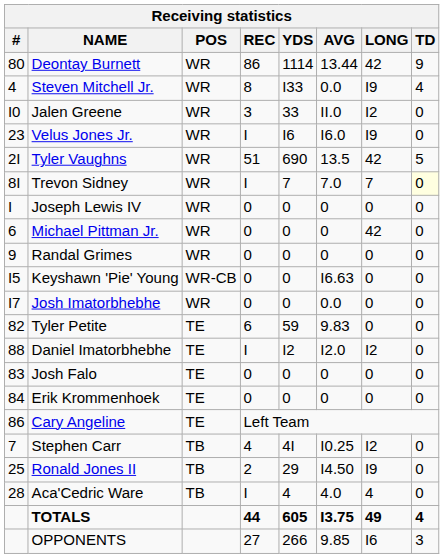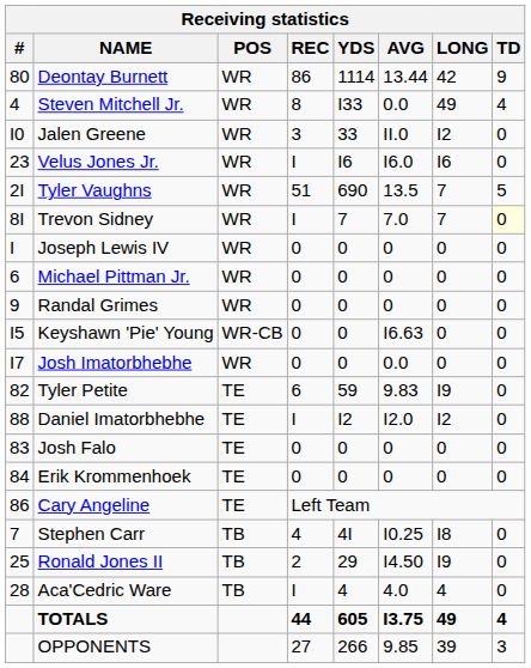 <table class="wikitable sortable collapsible collapsed">
 <tr>
 <th colspan="8">Receiving statistics</th>
 </tr>
 <tr>
 <th>#</th>
 <th>NAME</th>
 <th>POS</th>
 <th>REC</th>
 <th>YDS</th>
 <th>AVG</th>
 <th>LONG</th>
 <th>TD</th>
 </tr>
 <tr>
 <td>80</td>
 <td><a href='#'>Deontay Burnett</a></td>
 <td>WR</td>
 <td>86</td>
 <td>1114</td>
 <td>13.44</td>
 <td>42</td>
 <td>9</td>
 </tr>
 <tr>
 <td>4</td>
 <td><a href='#'>Steven Mitchell Jr.</a></td>
 <td>WR</td>
 <td>8</td>
 <td>I33</td>
 <td>0.0</td>
-<td>I9</td>
+<td>49</td>
 <td>4</td>
 </tr>
 <tr>
 <td>I0</td>
 <td>Jalen Greene</td>
 <td>WR</td>
 <td>3</td>
 <td>33</td>
 <td>II.0</td>
 <td>I2</td>
 <td>0</td>
 </tr>
 <tr>
 <td>23</td>
 <td><a href='#'>Velus Jones Jr.</a></td>
 <td>WR</td>
 <td>I</td>
 <td>I6</td>
 <td>I6.0</td>
-<td>I9</td>
+<td>I6</td>
 <td>0</td>
 </tr>
 <tr>
 <td>2I</td>
 <td><a href='#'>Tyler Vaughns</a></td>
 <td>WR</td>
 <td>51</td>
 <td>690</td>
 <td>13.5</td>
-<td>42</td>
+<td>7</td>
 <td>5</td>
 </tr>
 <tr>
 <td>8I</td>
 <td>Trevon Sidney</td>
 <td>WR</td>
 <td>I</td>
 <td>7</td>
 <td>7.0</td>
 <td>7</td>
 <td style="background: lightyellow;">0</td>
 </tr>
 <tr>
 <td>I</td>
 <td>Joseph Lewis IV</td>
 <td>WR</td>
 <td>0</td>
 <td>0</td>
 <td>0</td>
 <td>0</td>
 <td>0</td>
 </tr>
 <tr>
 <td>6</td>
 <td><a href='#'>Michael Pittman Jr.</a></td>
 <td>WR</td>
 <td>0</td>
 <td>0</td>
 <td>0</td>
-<td>42</td>
+<td>0</td>
 <td>0</td>
 </tr>
 <tr>
 <td>9</td>
 <td>Randal Grimes</td>
 <td>WR</td>
 <td>0</td>
 <td>0</td>
 <td>0</td>
 <td>0</td>
 <td>0</td>
 </tr>
 <tr>
 <td>I5</td>
 <td>Keyshawn 'Pie' Young</td>
 <td>WR-CB</td>
 <td>0</td>
 <td>0</td>
 <td>I6.63</td>
 <td>0</td>
 <td>0</td>
 </tr>
 <tr>
 <td>I7</td>
 <td><a href='#'>Josh Imatorbhebhe</a></td>
 <td>WR</td>
 <td>0</td>
 <td>0</td>
 <td>0.0</td>
 <td>0</td>
 <td>0</td>
 </tr>
 <tr>
 <td>82</td>
 <td>Tyler Petite</td>
 <td>TE</td>
 <td>6</td>
 <td>59</td>
 <td>9.83</td>
-<td>0</td>
+<td>I9</td>
 <td>0</td>
 </tr>
 <tr>
 <td>88</td>
 <td>Daniel Imatorbhebhe</td>
 <td>TE</td>
 <td>I</td>
 <td>I2</td>
 <td>I2.0</td>
 <td>I2</td>
 <td>0</td>
 </tr>
 <tr>
 <td>83</td>
 <td>Josh Falo</td>
 <td>TE</td>
 <td>0</td>
 <td>0</td>
 <td>0</td>
 <td>0</td>
 <td>0</td>
 </tr>
 <tr>
 <td>84</td>
 <td>Erik Krommenhoek</td>
 <td>TE</td>
 <td>0</td>
 <td>0</td>
 <td>0</td>
 <td>0</td>
 <td>0</td>
 </tr>
 <tr>
 <td>86</td>
 <td><a href='#'>Cary Angeline</a></td>
 <td>TE</td>
 <td colspan="5">Left Team</td>
 </tr>
 <tr>
 <td>7</td>
 <td>Stephen Carr</td>
 <td>TB</td>
 <td>4</td>
 <td>4I</td>
 <td>I0.25</td>
-<td>I2</td>
+<td>I8</td>
 <td>0</td>
 </tr>
 <tr>
 <td>25</td>
 <td><a href='#'>Ronald Jones II</a></td>
 <td>TB</td>
 <td>2</td>
 <td>29</td>
 <td>I4.50</td>
 <td>I9</td>
 <td>0</td>
 </tr>
 <tr>
 <td>28</td>
 <td>Aca'Cedric Ware</td>
 <td>TB</td>
 <td>I</td>
 <td>4</td>
 <td>4.0</td>
 <td>4</td>
 <td>0</td>
 </tr>
 <tr>
 <td></td>
 <td><strong>TOTALS</strong></td>
 <td></td>
 <td><strong>44</strong></td>
 <td><strong>605</strong></td>
 <td><strong>I3.75</strong></td>
 <td><strong>49</strong></td>
 <td><strong>4</strong></td>
 </tr>
 <tr>
 <td></td>
 <td>OPPONENTS</td>
 <td></td>
 <td>27</td>
 <td>266</td>
 <td>9.85</td>
-<td>I6</td>
+<td>39</td>
 <td>3</td>
 </tr>
 </table>
